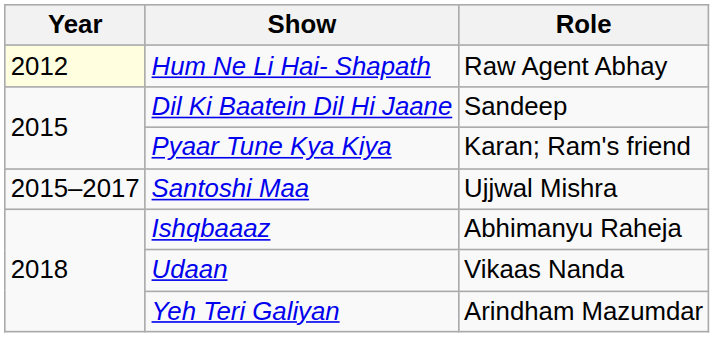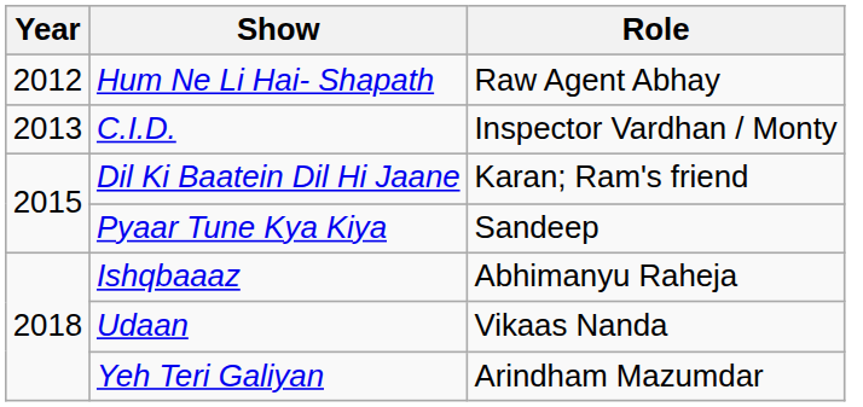 <table class="wikitable">
 <tr>
 <th>Year</th>
 <th>Show</th>
 <th>Role</th>
 </tr>
 <tr>
-<td style="background: lightyellow;">2012</td>
+<td>2012</td>
 <td><em><a href='#'>Hum Ne Li Hai- Shapath</a></em></td>
 <td>Raw Agent Abhay</td>
 </tr>
 <tr>
+<td>2013</td>
+<td><em><a href='#'>C.I.D.</a></em></td>
+<td>Inspector Vardhan / Monty</td>
+</tr>
+<tr>
 <td rowspan=2>2015</td>
 <td><em><a href='#'>Dil Ki Baatein Dil Hi Jaane</a></em></td>
-<td>Sandeep</td>
+<td>Karan; Ram's friend</td>
 </tr>
 <tr>
 <td><em><a href='#'>Pyaar Tune Kya Kiya</a></em></td>
-<td>Karan; Ram's friend</td>
-</tr>
-<tr>
-<td>2015–2017</td>
-<td><em><a href='#'>Santoshi Maa</a></em></td>
-<td>Ujjwal Mishra</td>
+<td>Sandeep</td>
 </tr>
 <tr>
 <td rowspan="3">2018</td>
 <td><em><a href='#'>Ishqbaaaz</a></em></td>
 <td>Abhimanyu Raheja</td>
 </tr>
 <tr>
 <td><em><a href='#'>Udaan</a></em></td>
 <td>Vikaas Nanda</td>
 </tr>
 <tr>
 <td><em><a href='#'>Yeh Teri Galiyan</a></em></td>
 <td>Arindham Mazumdar</td>
 </tr>
 </table>
